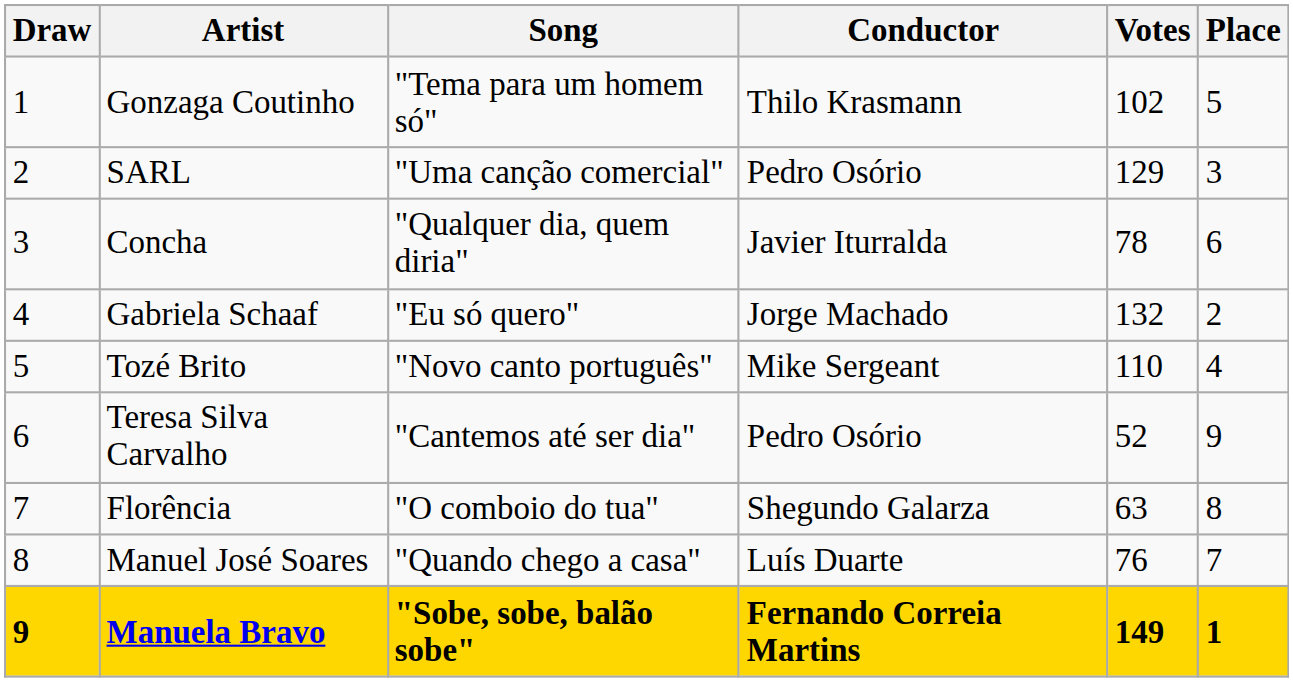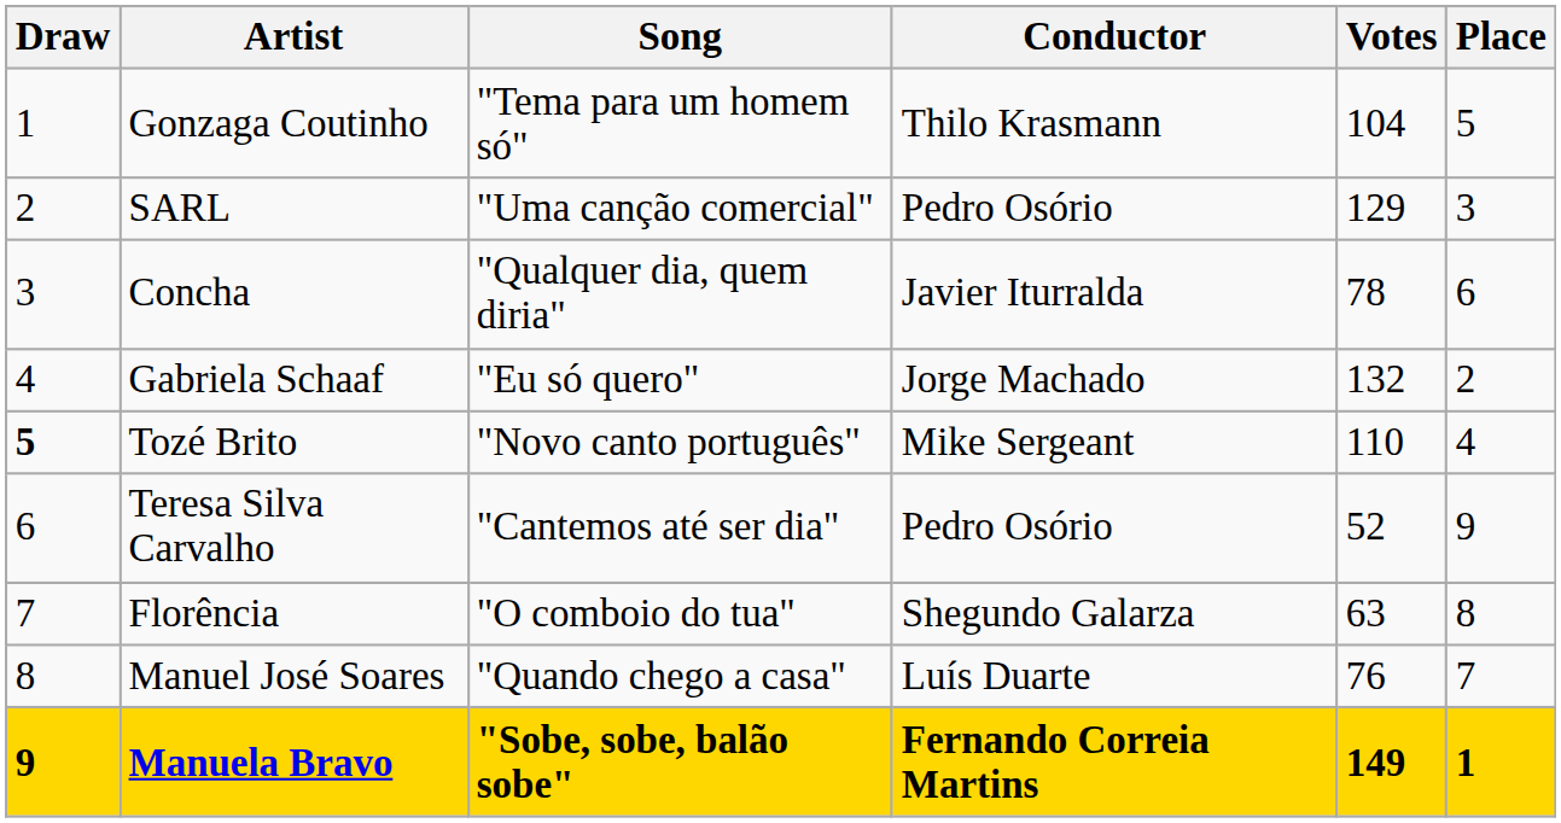 <table class="sortable wikitable" style="margin: 1em auto 1em auto">
 <tr>
 <th>Draw</th>
 <th>Artist</th>
 <th>Song</th>
 <th>Conductor</th>
 <th>Votes</th>
 <th>Place</th>
 </tr>
 <tr>
 <td>1</td>
 <td>Gonzaga Coutinho</td>
 <td>"Tema para um homem só"</td>
 <td>Thilo Krasmann</td>
-<td>102</td>
+<td>104</td>
 <td>5</td>
 </tr>
 <tr>
 <td>2</td>
 <td>SARL</td>
 <td>"Uma canção comercial"</td>
 <td>Pedro Osório</td>
 <td>129</td>
 <td>3</td>
 </tr>
 <tr>
 <td>3</td>
 <td>Concha</td>
 <td>"Qualquer dia, quem diria"</td>
 <td>Javier Iturralda</td>
 <td>78</td>
 <td>6</td>
 </tr>
 <tr>
 <td>4</td>
 <td>Gabriela Schaaf</td>
 <td>"Eu só quero"</td>
 <td>Jorge Machado</td>
 <td>132</td>
 <td>2</td>
 </tr>
 <tr>
-<td>5</td>
+<td><strong>5</strong></td>
 <td>Tozé Brito</td>
 <td>"Novo canto português"</td>
 <td>Mike Sergeant</td>
 <td>110</td>
 <td>4</td>
 </tr>
 <tr>
 <td>6</td>
 <td>Teresa Silva Carvalho</td>
 <td>"Cantemos até ser dia"</td>
 <td>Pedro Osório</td>
 <td>52</td>
 <td>9</td>
 </tr>
 <tr>
 <td>7</td>
 <td>Florência</td>
 <td>"O comboio do tua"</td>
 <td>Shegundo Galarza</td>
 <td>63</td>
 <td>8</td>
 </tr>
 <tr>
 <td>8</td>
 <td>Manuel José Soares</td>
 <td>"Quando chego a casa"</td>
 <td>Luís Duarte</td>
 <td>76</td>
 <td>7</td>
 </tr>
 <tr style="font-weight:bold; background:gold;">
 <td>9</td>
 <td><a href='#'>Manuela Bravo</a></td>
 <td>"Sobe, sobe, balão sobe"</td>
 <td>Fernando Correia Martins</td>
 <td>149</td>
 <td>1</td>
 </tr>
 </table>
